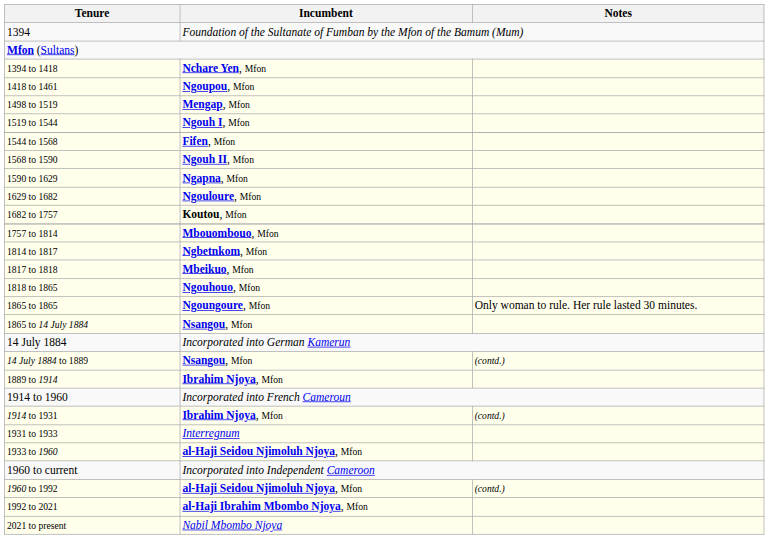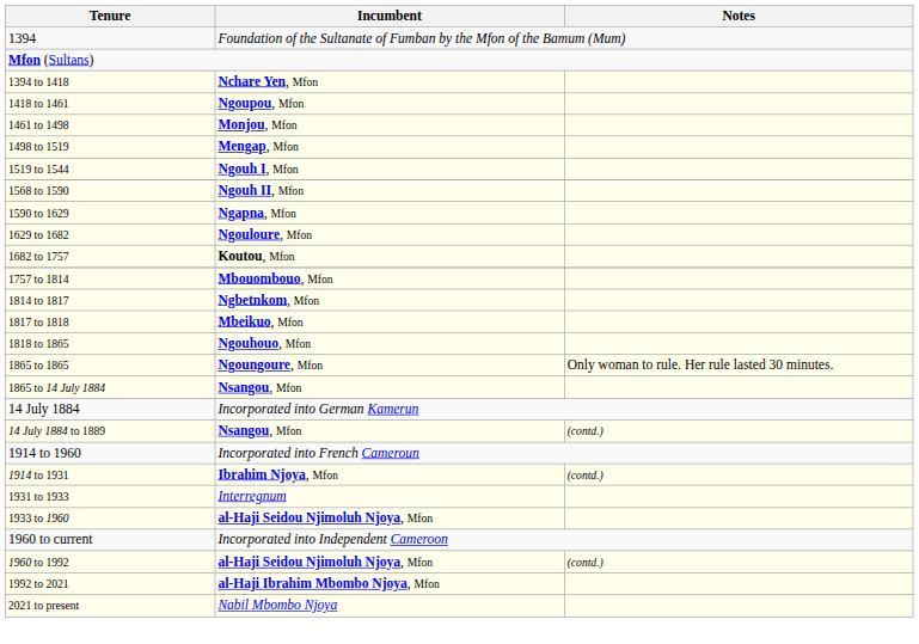 <table class="wikitable">
 <tr align=left>
 <th width="18%">Tenure</th>
 <th width="30%">Incumbent</th>
 <th width="30%">Notes</th>
 </tr>
 <tr valign=top>
 <td>1394</td>
 <td colspan="2"><em>Foundation of the Sultanate of Fumban by the Mfon of the Bamum (Mum)</em></td>
 </tr>
 <tr valign=top>
 <td colspan="3"><strong><a href='#'>Mfon</a></strong> (<a href='#'>Sultans</a>)</td>
 </tr>
 <tr valign=top bgcolor="#ffffec">
 <td><small>1394 to 1418</small></td>
 <td><strong><a href='#'>Nchare Yen</a></strong>, <small>Mfon</small></td>
 <td> </td>
 </tr>
 <tr valign=top bgcolor="#ffffec">
 <td><small>1418 to 1461</small></td>
 <td><strong><a href='#'>Ngoupou</a></strong>, <small>Mfon</small></td>
 <td> </td>
 </tr>
 <tr valign=top bgcolor="#ffffec">
+<td><small>1461 to 1498</small></td>
+<td><strong><a href='#'>Monjou</a></strong>, <small>Mfon</small></td>
+<td> </td>
+</tr>
+<tr valign=top bgcolor="#ffffec">
 <td><small>1498 to 1519</small></td>
 <td><strong><a href='#'>Mengap</a></strong>, <small>Mfon</small></td>
 <td> </td>
 </tr>
 <tr valign=top bgcolor="#ffffec">
 <td><small>1519 to 1544</small></td>
 <td><strong><a href='#'>Ngouh I</a></strong>, <small>Mfon</small></td>
 <td> </td>
 </tr>
 <tr valign=top bgcolor="#ffffec">
-</tr>
-<tr valign=top bgcolor="#ffffec">
-<td><small>1544 to 1568</small></td>
-<td><strong><a href='#'>Fifen</a></strong>, <small>Mfon</small></td>
-<td> </td>
 </tr>
 <tr valign=top bgcolor="#ffffec">
 <td><small>1568 to 1590</small></td>
 <td><strong><a href='#'>Ngouh II</a></strong>, <small>Mfon</small></td>
 <td> </td>
 </tr>
 <tr valign=top bgcolor="#ffffec">
 <td><small>1590 to 1629</small></td>
 <td><strong><a href='#'>Ngapna</a></strong>, <small>Mfon</small></td>
 <td> </td>
 </tr>
 <tr valign=top bgcolor="#ffffec">
 <td><small>1629 to 1682</small></td>
 <td><strong><a href='#'>Ngouloure</a></strong>, <small>Mfon</small></td>
 <td> </td>
 </tr>
 <tr valign=top bgcolor="#ffffec">
 <td><small>1682 to 1757</small></td>
 <td><strong>Koutou</strong>, <small>Mfon</small></td>
 <td> </td>
 </tr>
 <tr valign=top bgcolor="#ffffec">
 </tr>
 <tr valign=top bgcolor="#ffffec">
 <td><small>1757 to 1814</small></td>
 <td><strong><a href='#'>Mbouombouo</a></strong>, <small>Mfon</small></td>
 <td> </td>
 </tr>
 <tr valign=top bgcolor="#ffffec">
 <td><small>1814 to 1817</small></td>
 <td><strong><a href='#'>Ngbetnkom</a></strong>, <small>Mfon</small></td>
 <td> </td>
 </tr>
 <tr valign=top bgcolor="#ffffec">
 <td><small>1817 to 1818</small></td>
 <td><strong><a href='#'>Mbeikuo</a></strong>, <small>Mfon</small></td>
 <td> </td>
 </tr>
 <tr valign=top bgcolor="#ffffec">
 <td><small>1818 to 1865</small></td>
 <td><strong><a href='#'>Ngouhouo</a></strong>, <small>Mfon</small></td>
 <td> </td>
 </tr>
 <tr valign=top bgcolor="#ffffec">
 <td><small>1865 to 1865</small></td>
 <td><strong><a href='#'>Ngoungoure</a></strong>, <small>Mfon</small></td>
 <td>Only woman to rule. Her rule lasted 30 minutes.</td>
 </tr>
 <tr valign=top bgcolor="#ffffec">
 <td><small>1865 to <em>14 July 1884</em></small></td>
 <td><strong><a href='#'>Nsangou</a></strong>, <small>Mfon</small></td>
 <td> </td>
 </tr>
 <tr valign=top>
 <td>14 July 1884</td>
 <td colspan="2"><em>Incorporated into German <a href='#'>Kamerun</a></em></td>
 </tr>
 <tr valign=top bgcolor="#ffffec">
 <td><small><em>14 July 1884</em> to 1889</small></td>
 <td><strong><a href='#'>Nsangou</a></strong>, <small>Mfon</small></td>
 <td><small><em>(contd.)</em></small></td>
 </tr>
-<tr valign=top bgcolor="#ffffec">
-<td><small>1889 to <em>1914</em></small></td>
-<td><strong><a href='#'>Ibrahim Njoya</a></strong>, <small>Mfon</small></td>
-<td> </td>
-</tr>
 <tr valign=top>
 <td>1914 to 1960</td>
 <td colspan="2"><em>Incorporated into French <a href='#'>Cameroun</a></em></td>
 </tr>
 <tr valign=top bgcolor="#ffffec">
 <td><small><em>1914</em> to 1931</small></td>
 <td><strong><a href='#'>Ibrahim Njoya</a></strong>, <small>Mfon</small></td>
 <td><small><em>(contd.)</em></small></td>
 </tr>
 <tr valign=top bgcolor="#ffffec">
 <td><small>1931 to 1933</small></td>
 <td><em><a href='#'>Interregnum</a></em></td>
 <td> </td>
 </tr>
 <tr valign=top bgcolor="#ffffec">
 <td><small>1933 to <em>1960</em></small></td>
 <td><strong><a href='#'>al-Haji Seidou Njimoluh Njoya</a></strong>, <small>Mfon</small></td>
 <td> </td>
 </tr>
 <tr valign=top>
 <td>1960 to current</td>
 <td colspan="2"><em>Incorporated into Independent <a href='#'>Cameroon</a></em></td>
 </tr>
 <tr valign=top bgcolor="#ffffec">
 <td><small><em>1960</em> to 1992</small></td>
 <td><strong><a href='#'>al-Haji Seidou Njimoluh Njoya</a></strong>, <small>Mfon</small></td>
 <td><small><em>(contd.)</em></small></td>
 </tr>
 <tr valign=top bgcolor="#ffffec">
 <td><small>1992 to 2021</small></td>
 <td><strong><a href='#'>al-Haji Ibrahim Mbombo Njoya</a></strong>, <small>Mfon</small></td>
 <td> </td>
 </tr>
 <tr valign=top bgcolor="#ffffec">
 <td><small>2021 to present</small></td>
 <td><em><a href='#'>Nabil Mbombo Njoya</a></em></td>
 <td> </td>
 </tr>
 </table>
